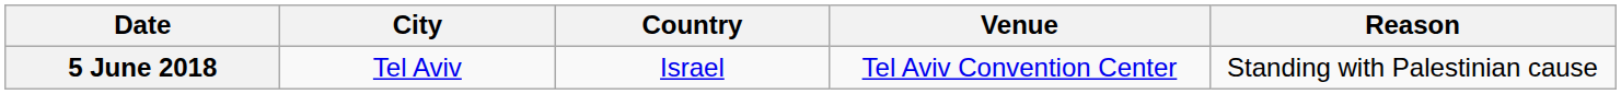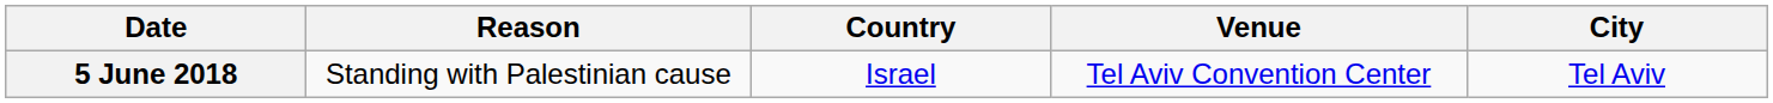 <table class="wikitable plainrowheaders" style="text-align:center;">
 <tr>
 <th scope="col" style="width:10em;">Date</th>
-<th scope="col" style="width:10em;">City</th>
+<th scope="col" style="width:15em;">Reason</th>
 <th scope="col" style="width:10em;">Country</th>
 <th scope="col" style="width:14em;">Venue</th>
-<th scope="col" style="width:15em;">Reason</th>
+<th scope="col" style="width:10em;">City</th>
 </tr>
 <tr>
 <th scope="row" style="text-align:center;">5 June 2018</th>
-<td><a href='#'>Tel Aviv</a></td>
+<td>Standing with Palestinian cause</td>
 <td><a href='#'>Israel</a></td>
 <td><a href='#'>Tel Aviv Convention Center</a></td>
-<td>Standing with Palestinian cause</td>
+<td><a href='#'>Tel Aviv</a></td>
 </tr>
 </table>
